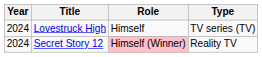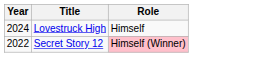 <table class="wikitable sortable">
 <tr>
 <th>Year</th>
 <th>Title</th>
 <th>Role</th>
-<th>Type</th>
 </tr>
 <tr>
 <td>2024</td>
 <td><a href='#'>Lovestruck High</a></td>
 <td>Himself</td>
-<td>TV series (TV)</td>
 </tr>
 <tr>
-<td>2024</td>
+<td>2022</td>
 <td><a href='#'>Secret Story 12</a></td>
 <td style="background: pink;">Himself (Winner)</td>
-<td>Reality TV</td>
 </tr>
 </table>
